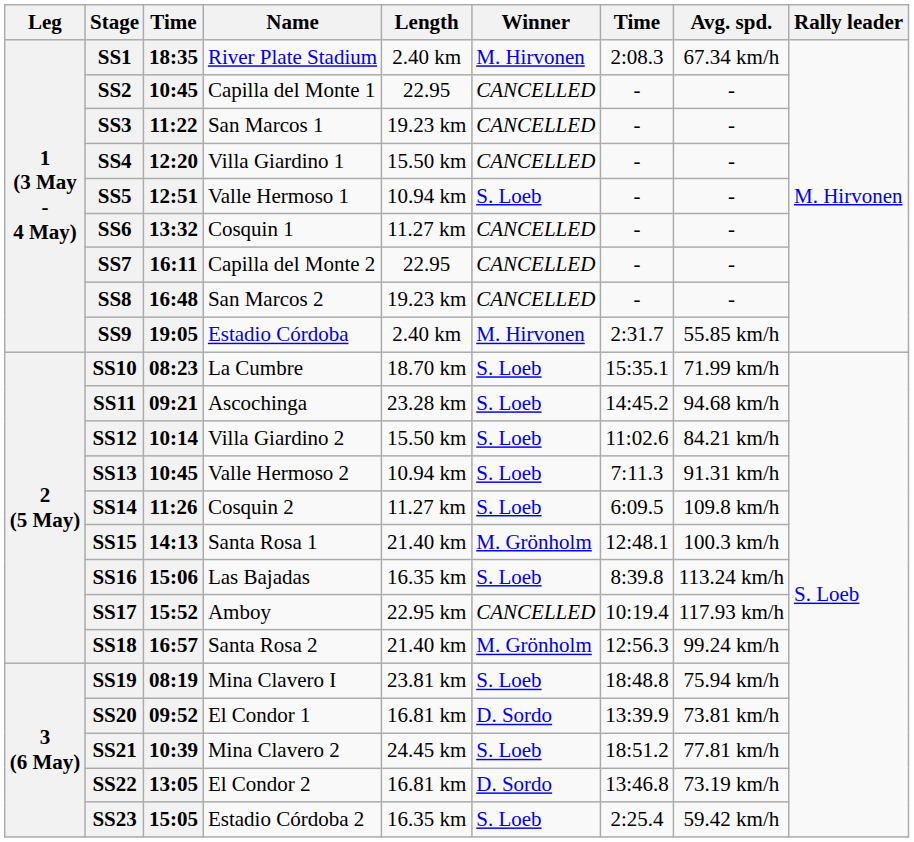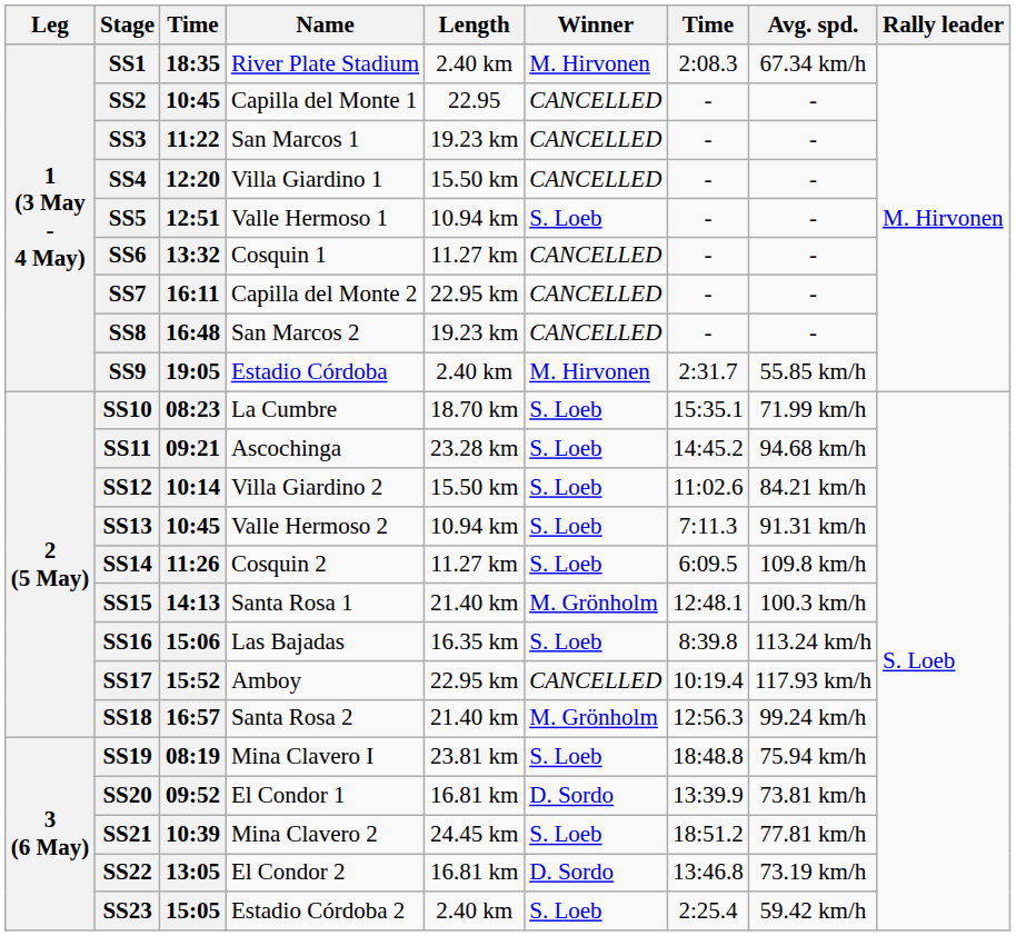 <table class="wikitable" style="text-align: center; font-size: 90%; max-width: 950px;">
 <tr>
 <th>Leg</th>
 <th>Stage</th>
 <th>Time</th>
 <th>Name</th>
 <th>Length</th>
 <th>Winner</th>
 <th>Time</th>
 <th>Avg. spd.</th>
 <th>Rally leader</th>
 </tr>
 <tr>
 <th rowspan="9">1<br>(3 May<br>-<br>4 May)</th>
 <th>SS1</th>
 <th>18:35</th>
 <td align=left><a href='#'>River Plate Stadium</a></td>
 <td>2.40 km</td>
 <td align=left> <a href='#'>M. Hirvonen</a></td>
 <td>2:08.3</td>
 <td>67.34 km/h</td>
 <td align=left rowspan="9"> <a href='#'>M. Hirvonen</a></td>
 </tr>
 <tr>
 <th>SS2</th>
 <th>10:45</th>
 <td align=left>Capilla del Monte 1</td>
 <td>22.95</td>
 <td><em>CANCELLED</em></td>
 <td>-</td>
 <td>-</td>
 </tr>
 <tr>
 <th>SS3</th>
 <th>11:22</th>
 <td align=left>San Marcos 1</td>
 <td>19.23 km</td>
 <td><em>CANCELLED</em></td>
 <td>-</td>
 <td>-</td>
 </tr>
 <tr>
 <th>SS4</th>
 <th>12:20</th>
 <td align=left>Villa Giardino 1</td>
 <td>15.50 km</td>
 <td><em>CANCELLED</em></td>
 <td>-</td>
 <td>-</td>
 </tr>
 <tr>
 <th>SS5</th>
 <th>12:51</th>
 <td align=left>Valle Hermoso 1</td>
 <td>10.94 km</td>
 <td align=left> <a href='#'>S. Loeb</a></td>
 <td>-</td>
 <td>-</td>
 </tr>
 <tr>
 <th>SS6</th>
 <th>13:32</th>
 <td align=left>Cosquin 1</td>
 <td>11.27 km</td>
 <td><em>CANCELLED</em></td>
 <td>-</td>
 <td>-</td>
 </tr>
 <tr>
 <th>SS7</th>
 <th>16:11</th>
 <td align=left>Capilla del Monte 2</td>
-<td>22.95</td>
+<td>22.95 km</td>
 <td><em>CANCELLED</em></td>
 <td>-</td>
 <td>-</td>
 </tr>
 <tr>
 <th>SS8</th>
 <th>16:48</th>
 <td align=left>San Marcos 2</td>
 <td>19.23 km</td>
 <td><em>CANCELLED</em></td>
 <td>-</td>
 <td>-</td>
 </tr>
 <tr>
 <th>SS9</th>
 <th>19:05</th>
 <td align=left><a href='#'>Estadio Córdoba</a></td>
 <td>2.40 km</td>
 <td align=left> <a href='#'>M. Hirvonen</a></td>
 <td>2:31.7</td>
 <td>55.85 km/h</td>
 </tr>
 <tr>
 <th rowspan="9">2<br>(5 May)</th>
 <th>SS10</th>
 <th>08:23</th>
 <td align=left>La Cumbre</td>
 <td>18.70 km</td>
 <td align=left> <a href='#'>S. Loeb</a></td>
 <td>15:35.1</td>
 <td>71.99 km/h</td>
 <td align=left rowspan="14"> <a href='#'>S. Loeb</a></td>
 </tr>
 <tr>
 <th>SS11</th>
 <th>09:21</th>
 <td align=left>Ascochinga</td>
 <td>23.28 km</td>
 <td align=left> <a href='#'>S. Loeb</a></td>
 <td>14:45.2</td>
 <td>94.68 km/h</td>
 </tr>
 <tr>
 <th>SS12</th>
 <th>10:14</th>
 <td align=left>Villa Giardino 2</td>
 <td>15.50 km</td>
 <td align=left> <a href='#'>S. Loeb</a></td>
 <td>11:02.6</td>
 <td>84.21 km/h</td>
 </tr>
 <tr>
 <th>SS13</th>
 <th>10:45</th>
 <td align=left>Valle Hermoso 2</td>
 <td>10.94 km</td>
 <td align=left> <a href='#'>S. Loeb</a></td>
 <td>7:11.3</td>
 <td>91.31 km/h</td>
 </tr>
 <tr>
 <th>SS14</th>
 <th>11:26</th>
 <td align=left>Cosquin 2</td>
 <td>11.27 km</td>
 <td align=left> <a href='#'>S. Loeb</a></td>
 <td>6:09.5</td>
 <td>109.8 km/h</td>
 </tr>
 <tr>
 <th>SS15</th>
 <th>14:13</th>
 <td align=left>Santa Rosa 1</td>
 <td>21.40 km</td>
 <td align=left> <a href='#'>M. Grönholm</a></td>
 <td>12:48.1</td>
 <td>100.3 km/h</td>
 </tr>
 <tr>
 <th>SS16</th>
 <th>15:06</th>
 <td align=left>Las Bajadas</td>
 <td>16.35 km</td>
 <td align=left> <a href='#'>S. Loeb</a></td>
 <td>8:39.8</td>
 <td>113.24 km/h</td>
 </tr>
 <tr>
 <th>SS17</th>
 <th>15:52</th>
 <td align=left>Amboy</td>
 <td>22.95 km</td>
 <td><em>CANCELLED</em></td>
 <td>10:19.4</td>
 <td>117.93 km/h</td>
 </tr>
 <tr>
 <th>SS18</th>
 <th>16:57</th>
 <td align=left>Santa Rosa 2</td>
 <td>21.40 km</td>
 <td align=left> <a href='#'>M. Grönholm</a></td>
 <td>12:56.3</td>
 <td>99.24 km/h</td>
 </tr>
 <tr>
 <th rowspan="5">3<br>(6 May)</th>
 <th>SS19</th>
 <th>08:19</th>
 <td align=left>Mina Clavero I</td>
 <td>23.81 km</td>
 <td align=left> <a href='#'>S. Loeb</a></td>
 <td>18:48.8</td>
 <td>75.94 km/h</td>
 </tr>
 <tr>
 <th>SS20</th>
 <th>09:52</th>
 <td align=left>El Condor 1</td>
 <td>16.81 km</td>
 <td align=left> <a href='#'>D. Sordo</a></td>
 <td>13:39.9</td>
 <td>73.81 km/h</td>
 </tr>
 <tr>
 <th>SS21</th>
 <th>10:39</th>
 <td align=left>Mina Clavero 2</td>
 <td>24.45 km</td>
 <td align=left> <a href='#'>S. Loeb</a></td>
 <td>18:51.2</td>
 <td>77.81 km/h</td>
 </tr>
 <tr>
 <th>SS22</th>
 <th>13:05</th>
 <td align=left>El Condor 2</td>
 <td>16.81 km</td>
 <td align=left> <a href='#'>D. Sordo</a></td>
 <td>13:46.8</td>
 <td>73.19 km/h</td>
 </tr>
 <tr>
 <th>SS23</th>
 <th>15:05</th>
 <td align=left>Estadio Córdoba 2</td>
-<td>16.35 km</td>
+<td>2.40 km</td>
 <td align=left> <a href='#'>S. Loeb</a></td>
 <td>2:25.4</td>
 <td>59.42 km/h</td>
 </tr>
 </table>
